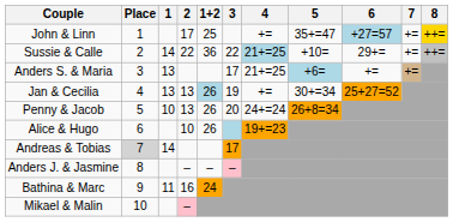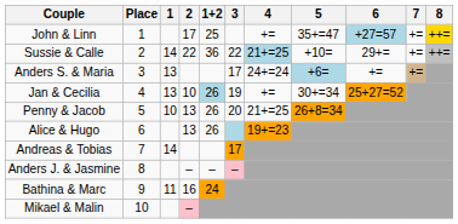 <table class="wikitable sortable" style="text-align:center;">
 <tr>
 <th>Couple</th>
 <th>Place</th>
 <th>1</th>
 <th>2</th>
 <th>1+2</th>
 <th>3</th>
 <th>4</th>
 <th>5</th>
 <th>6</th>
 <th>7</th>
 <th>8</th>
 </tr>
 <tr>
 <td>John & Linn</td>
 <td>1</td>
 <td></td>
 <td>17</td>
 <td>25</td>
 <td></td>
 <td>+=</td>
 <td>35+=47</td>
 <td bgcolor=lightblue>+27=57</td>
 <td>+=</td>
 <td bgcolor=gold>++=</td>
 </tr>
 <tr>
 <td>Sussie & Calle</td>
 <td>2</td>
 <td>14</td>
 <td>22</td>
 <td>36</td>
 <td>22</td>
 <td bgcolor=lightblue>21+=25</td>
 <td>+10=</td>
 <td>29+=</td>
 <td>+=</td>
 <td bgcolor=silver>++=</td>
 </tr>
 <tr>
 <td>Anders S. & Maria</td>
 <td>3</td>
 <td>13</td>
 <td></td>
 <td></td>
 <td>17</td>
-<td>21+=25</td>
+<td>24+=24</td>
 <td bgcolor=lightblue>+6=</td>
 <td>+=</td>
 <td bgcolor=tan>+=</td>
 <td bgcolor=darkgrey></td>
 </tr>
 <tr>
 <td>Jan & Cecilia</td>
 <td>4</td>
 <td>13</td>
-<td>13</td>
+<td>10</td>
 <td bgcolor=lightblue>26</td>
 <td>19</td>
 <td>+=</td>
 <td>30+=34</td>
 <td bgcolor=orange>25+27=52</td>
 <td colspan=2 bgcolor=darkgrey></td>
 </tr>
 <tr>
 <td>Penny & Jacob</td>
 <td>5</td>
 <td>10</td>
 <td>13</td>
 <td>26</td>
 <td>20</td>
-<td>24+=24</td>
+<td>21+=25</td>
 <td bgcolor=orange>26+8=34</td>
 <td colspan=3 bgcolor=darkgrey></td>
 </tr>
 <tr>
 <td>Alice & Hugo</td>
 <td>6</td>
 <td></td>
-<td>10</td>
+<td>13</td>
 <td>26</td>
 <td bgcolor=lightblue></td>
 <td bgcolor=orange>19+=23</td>
 <td colspan=4 bgcolor=darkgrey></td>
 </tr>
 <tr>
 <td>Andreas & Tobias</td>
-<td style="background: lightgrey;">7</td>
+<td>7</td>
 <td>14</td>
 <td></td>
 <td></td>
 <td bgcolor=orange>17</td>
 <td colspan=5 bgcolor=darkgrey></td>
 </tr>
 <tr>
 <td>Anders J. & Jasmine</td>
 <td>8</td>
 <td></td>
 <td>–</td>
 <td>–</td>
 <td bgcolor=pink>–</td>
 <td colspan=6 bgcolor=darkgrey></td>
 </tr>
 <tr>
 <td>Bathina & Marc</td>
 <td>9</td>
 <td>11</td>
 <td>16</td>
 <td bgcolor=orange>24</td>
 <td colspan=6 bgcolor=darkgrey></td>
 </tr>
 <tr>
 <td>Mikael & Malin</td>
 <td>10</td>
 <td></td>
 <td bgcolor=pink>–</td>
 <td colspan=7 bgcolor=darkgrey></td>
 </tr>
 </table>
